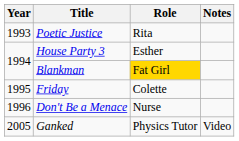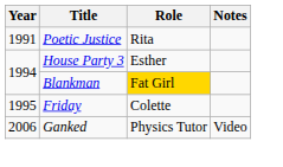 <table class="wikitable plainrowheaders sortable" style="margin-right: 0;">
 <tr>
 <th scope="col">Year</th>
 <th scope="col">Title</th>
 <th scope="col">Role</th>
 <th scope="col" class="unsortable">Notes</th>
 </tr>
 <tr>
-<td>1993</td>
+<td>1991</td>
 <td><em><a href='#'>Poetic Justice</a></em></td>
 <td>Rita</td>
 <td></td>
 </tr>
 <tr>
 <td rowspan=2>1994</td>
 <td><em><a href='#'>House Party 3</a></em></td>
 <td>Esther</td>
 <td></td>
 </tr>
 <tr>
 <td><em><a href='#'>Blankman</a></em></td>
 <td style="background: gold;">Fat Girl</td>
 <td></td>
 </tr>
 <tr>
 <td>1995</td>
 <td><em><a href='#'>Friday</a></em></td>
 <td>Colette</td>
 <td></td>
 </tr>
 <tr>
-<td>1996</td>
-<td><em><a href='#'>Don't Be a Menace</a></em></td>
-<td>Nurse</td>
-<td></td>
-</tr>
-<tr>
-<td>2005</td>
+<td>2006</td>
 <td><em>Ganked</em></td>
 <td>Physics Tutor</td>
 <td>Video</td>
 </tr>
 </table>
